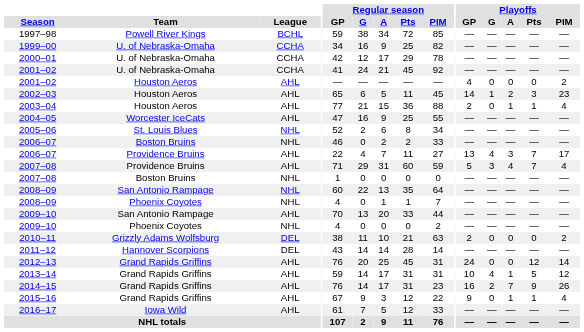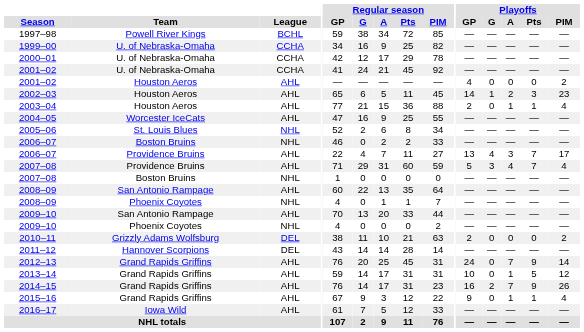 <table border="0" cellpadding="1" cellspacing="0" style="text-align:center; width:60em">
 <tr bgcolor="#e0e0e0">
 <th colspan="3" bgcolor="#ffffff"></th>
 <th rowspan="99" bgcolor="#ffffff"></th>
 <th colspan="5"><a href='#'>Regular season</a></th>
 <th rowspan="99" bgcolor="#ffffff"></th>
 <th colspan="5"><a href='#'>Playoffs</a></th>
 </tr>
 <tr bgcolor="#e0e0e0">
 <th><a href='#'>Season</a></th>
 <th>Team</th>
 <th>League</th>
 <th>GP</th>
 <th><a href='#'>G</a></th>
 <th><a href='#'>A</a></th>
 <th><a href='#'>Pts</a></th>
 <th><a href='#'>PIM</a></th>
 <th>GP</th>
 <th>G</th>
 <th>A</th>
 <th>Pts</th>
 <th>PIM</th>
 </tr>
 <tr ALIGN="center">
 <td>1997–98</td>
 <td><a href='#'>Powell River Kings</a></td>
 <td><a href='#'>BCHL</a></td>
 <td>59</td>
 <td>38</td>
 <td>34</td>
 <td>72</td>
 <td>85</td>
 <td>—</td>
 <td>—</td>
 <td>—</td>
 <td>—</td>
 <td>—</td>
 </tr>
 <tr ALIGN="center" bgcolor="#f0f0f0">
 <td><a href='#'>1999–00</a></td>
 <td><a href='#'>U. of Nebraska-Omaha</a></td>
 <td><a href='#'>CCHA</a></td>
 <td>34</td>
 <td>16</td>
 <td>9</td>
 <td>25</td>
 <td>82</td>
 <td>—</td>
 <td>—</td>
 <td>—</td>
 <td>—</td>
 <td>—</td>
 </tr>
 <tr ALIGN="center">
 <td><a href='#'>2000–01</a></td>
 <td>U. of Nebraska-Omaha</td>
 <td>CCHA</td>
 <td>42</td>
 <td>12</td>
 <td>17</td>
 <td>29</td>
 <td>78</td>
 <td>—</td>
 <td>—</td>
 <td>—</td>
 <td>—</td>
 <td>—</td>
 </tr>
 <tr ALIGN="center" bgcolor="#f0f0f0">
 <td><a href='#'>2001–02</a></td>
 <td>U. of Nebraska-Omaha</td>
 <td>CCHA</td>
 <td>41</td>
 <td>24</td>
 <td>21</td>
 <td>45</td>
 <td>92</td>
 <td>—</td>
 <td>—</td>
 <td>—</td>
 <td>—</td>
 <td>—</td>
 </tr>
 <tr ALIGN="center">
 <td><a href='#'>2001–02</a></td>
 <td><a href='#'>Houston Aeros</a></td>
 <td><a href='#'>AHL</a></td>
 <td>—</td>
 <td>—</td>
 <td>—</td>
 <td>—</td>
 <td>—</td>
 <td>4</td>
 <td>0</td>
 <td>0</td>
 <td>0</td>
 <td>2</td>
 </tr>
 <tr ALIGN="center" bgcolor="#f0f0f0">
 <td><a href='#'>2002–03</a></td>
 <td>Houston Aeros</td>
 <td>AHL</td>
 <td>65</td>
 <td>6</td>
 <td>5</td>
 <td>11</td>
 <td>45</td>
 <td>14</td>
 <td>1</td>
 <td>2</td>
 <td>3</td>
 <td>23</td>
 </tr>
 <tr ALIGN="center">
 <td><a href='#'>2003–04</a></td>
 <td>Houston Aeros</td>
 <td>AHL</td>
 <td>77</td>
 <td>21</td>
 <td>15</td>
 <td>36</td>
 <td>88</td>
 <td>2</td>
 <td>0</td>
 <td>1</td>
 <td>1</td>
 <td>4</td>
 </tr>
 <tr ALIGN="center" bgcolor="#f0f0f0">
 <td><a href='#'>2004–05</a></td>
 <td><a href='#'>Worcester IceCats</a></td>
 <td>AHL</td>
 <td>47</td>
 <td>16</td>
 <td>9</td>
 <td>25</td>
 <td>55</td>
 <td>—</td>
 <td>—</td>
 <td>—</td>
 <td>—</td>
 <td>—</td>
 </tr>
 <tr ALIGN="center">
 <td><a href='#'>2005–06</a></td>
 <td><a href='#'>St. Louis Blues</a></td>
 <td><a href='#'>NHL</a></td>
 <td>52</td>
 <td>2</td>
 <td>6</td>
 <td>8</td>
 <td>34</td>
 <td>—</td>
 <td>—</td>
 <td>—</td>
 <td>—</td>
 <td>—</td>
 </tr>
 <tr ALIGN="center" bgcolor="#f0f0f0">
 <td><a href='#'>2006–07</a></td>
 <td><a href='#'>Boston Bruins</a></td>
 <td>NHL</td>
 <td>46</td>
 <td>0</td>
 <td>2</td>
 <td>2</td>
 <td>33</td>
 <td>—</td>
 <td>—</td>
 <td>—</td>
 <td>—</td>
 <td>—</td>
 </tr>
 <tr ALIGN="center">
 <td><a href='#'>2006–07</a></td>
 <td><a href='#'>Providence Bruins</a></td>
 <td>AHL</td>
 <td>22</td>
 <td>4</td>
 <td>7</td>
 <td>11</td>
 <td>27</td>
 <td>13</td>
 <td>4</td>
 <td>3</td>
 <td>7</td>
 <td>17</td>
 </tr>
 <tr ALIGN="center" bgcolor="#f0f0f0">
 <td><a href='#'>2007–08</a></td>
 <td>Providence Bruins</td>
 <td>AHL</td>
 <td>71</td>
 <td>29</td>
 <td>31</td>
 <td>60</td>
 <td>59</td>
 <td>5</td>
 <td>3</td>
 <td>4</td>
 <td>7</td>
 <td>4</td>
 </tr>
 <tr ALIGN="center">
 <td><a href='#'>2007–08</a></td>
 <td>Boston Bruins</td>
 <td>NHL</td>
 <td>1</td>
 <td>0</td>
 <td>0</td>
 <td>0</td>
 <td>0</td>
 <td>—</td>
 <td>—</td>
 <td>—</td>
 <td>—</td>
 <td>—</td>
 </tr>
 <tr ALIGN="center" bgcolor="#f0f0f0">
 <td><a href='#'>2008–09</a></td>
 <td><a href='#'>San Antonio Rampage</a></td>
-<td><a href='#'>NHL</a></td>
+<td>AHL</td>
 <td>60</td>
 <td>22</td>
 <td>13</td>
 <td>35</td>
 <td>64</td>
 <td>—</td>
 <td>—</td>
 <td>—</td>
 <td>—</td>
 <td>—</td>
 </tr>
 <tr ALIGN="center">
 <td><a href='#'>2008–09</a></td>
 <td><a href='#'>Phoenix Coyotes</a></td>
 <td>NHL</td>
 <td>4</td>
 <td>0</td>
 <td>1</td>
 <td>1</td>
 <td>7</td>
 <td>—</td>
 <td>—</td>
 <td>—</td>
 <td>—</td>
 <td>—</td>
 </tr>
 <tr ALIGN="center" bgcolor="#f0f0f0">
 <td><a href='#'>2009–10</a></td>
 <td>San Antonio Rampage</td>
 <td>AHL</td>
 <td>70</td>
 <td>13</td>
 <td>20</td>
 <td>33</td>
 <td>44</td>
 <td>—</td>
 <td>—</td>
 <td>—</td>
 <td>—</td>
 <td>—</td>
 </tr>
 <tr ALIGN="center">
 <td><a href='#'>2009–10</a></td>
 <td>Phoenix Coyotes</td>
 <td>NHL</td>
 <td>4</td>
 <td>0</td>
 <td>0</td>
 <td>0</td>
 <td>2</td>
 <td>—</td>
 <td>—</td>
 <td>—</td>
 <td>—</td>
 <td>—</td>
 </tr>
 <tr ALIGN="center" bgcolor="#f0f0f0">
 <td><a href='#'>2010–11</a></td>
 <td><a href='#'>Grizzly Adams Wolfsburg</a></td>
 <td><a href='#'>DEL</a></td>
 <td>38</td>
 <td>11</td>
 <td>10</td>
 <td>21</td>
 <td>63</td>
 <td>2</td>
 <td>0</td>
 <td>0</td>
 <td>0</td>
 <td>2</td>
 </tr>
 <tr ALIGN="center">
 <td><a href='#'>2011–12</a></td>
 <td><a href='#'>Hannover Scorpions</a></td>
 <td>DEL</td>
 <td>43</td>
 <td>14</td>
 <td>14</td>
 <td>28</td>
 <td>14</td>
 <td>—</td>
 <td>—</td>
 <td>—</td>
 <td>—</td>
 <td>—</td>
 </tr>
 <tr ALIGN="center"  bgcolor="#f0f0f0">
 <td><a href='#'>2012–13</a></td>
 <td><a href='#'>Grand Rapids Griffins</a></td>
 <td>AHL</td>
 <td>76</td>
 <td>20</td>
 <td>25</td>
 <td>45</td>
 <td>31</td>
 <td>24</td>
 <td>0</td>
-<td>0</td>
-<td>12</td>
+<td>7</td>
+<td>9</td>
 <td>14</td>
 </tr>
 <tr ALIGN="center">
 <td><a href='#'>2013–14</a></td>
 <td>Grand Rapids Griffins</td>
 <td>AHL</td>
 <td>59</td>
 <td>14</td>
 <td>17</td>
 <td>31</td>
 <td>31</td>
 <td>10</td>
-<td>4</td>
+<td>0</td>
 <td>1</td>
 <td>5</td>
 <td>12</td>
 </tr>
 <tr ALIGN="center"  bgcolor="#f0f0f0">
 <td><a href='#'>2014–15</a></td>
 <td>Grand Rapids Griffins</td>
 <td>AHL</td>
 <td>76</td>
 <td>14</td>
 <td>17</td>
 <td>31</td>
 <td>23</td>
 <td>16</td>
 <td>2</td>
 <td>7</td>
 <td>9</td>
 <td>26</td>
 </tr>
 <tr ALIGN="center">
 <td><a href='#'>2015–16</a></td>
 <td>Grand Rapids Griffins</td>
 <td>AHL</td>
 <td>67</td>
 <td>9</td>
 <td>3</td>
 <td>12</td>
 <td>22</td>
 <td>9</td>
 <td>0</td>
 <td>1</td>
 <td>1</td>
 <td>4</td>
 </tr>
 <tr ALIGN="center"  bgcolor="#f0f0f0">
 <td><a href='#'>2016–17</a></td>
 <td><a href='#'>Iowa Wild</a></td>
 <td>AHL</td>
 <td>61</td>
 <td>7</td>
 <td>5</td>
 <td>12</td>
 <td>33</td>
 <td>—</td>
 <td>—</td>
 <td>—</td>
 <td>—</td>
 <td>—</td>
 </tr>
 <tr bgcolor="#e0e0e0">
 <th colspan="3">NHL totals</th>
 <th>107</th>
 <th>2</th>
 <th>9</th>
 <th>11</th>
 <th>76</th>
 <th>—</th>
 <th>—</th>
 <th>—</th>
 <th>—</th>
 <th>—</th>
 </tr>
 </table>
